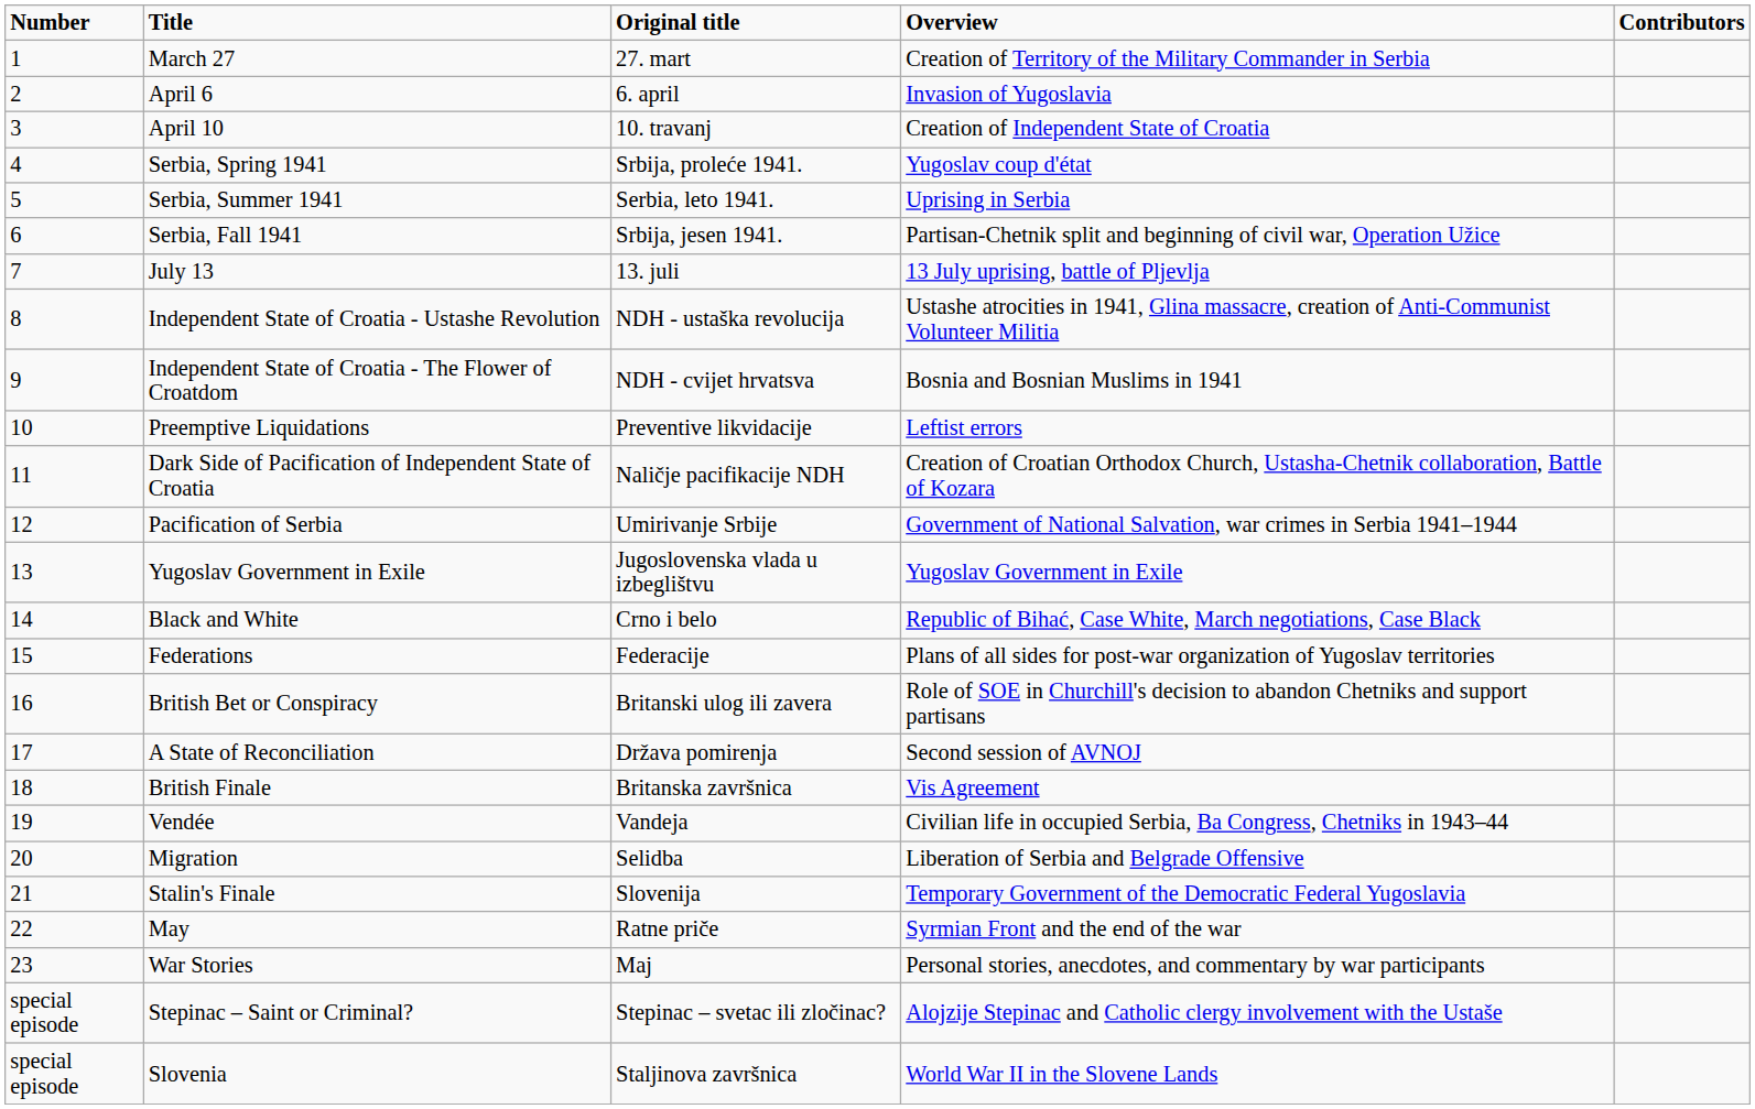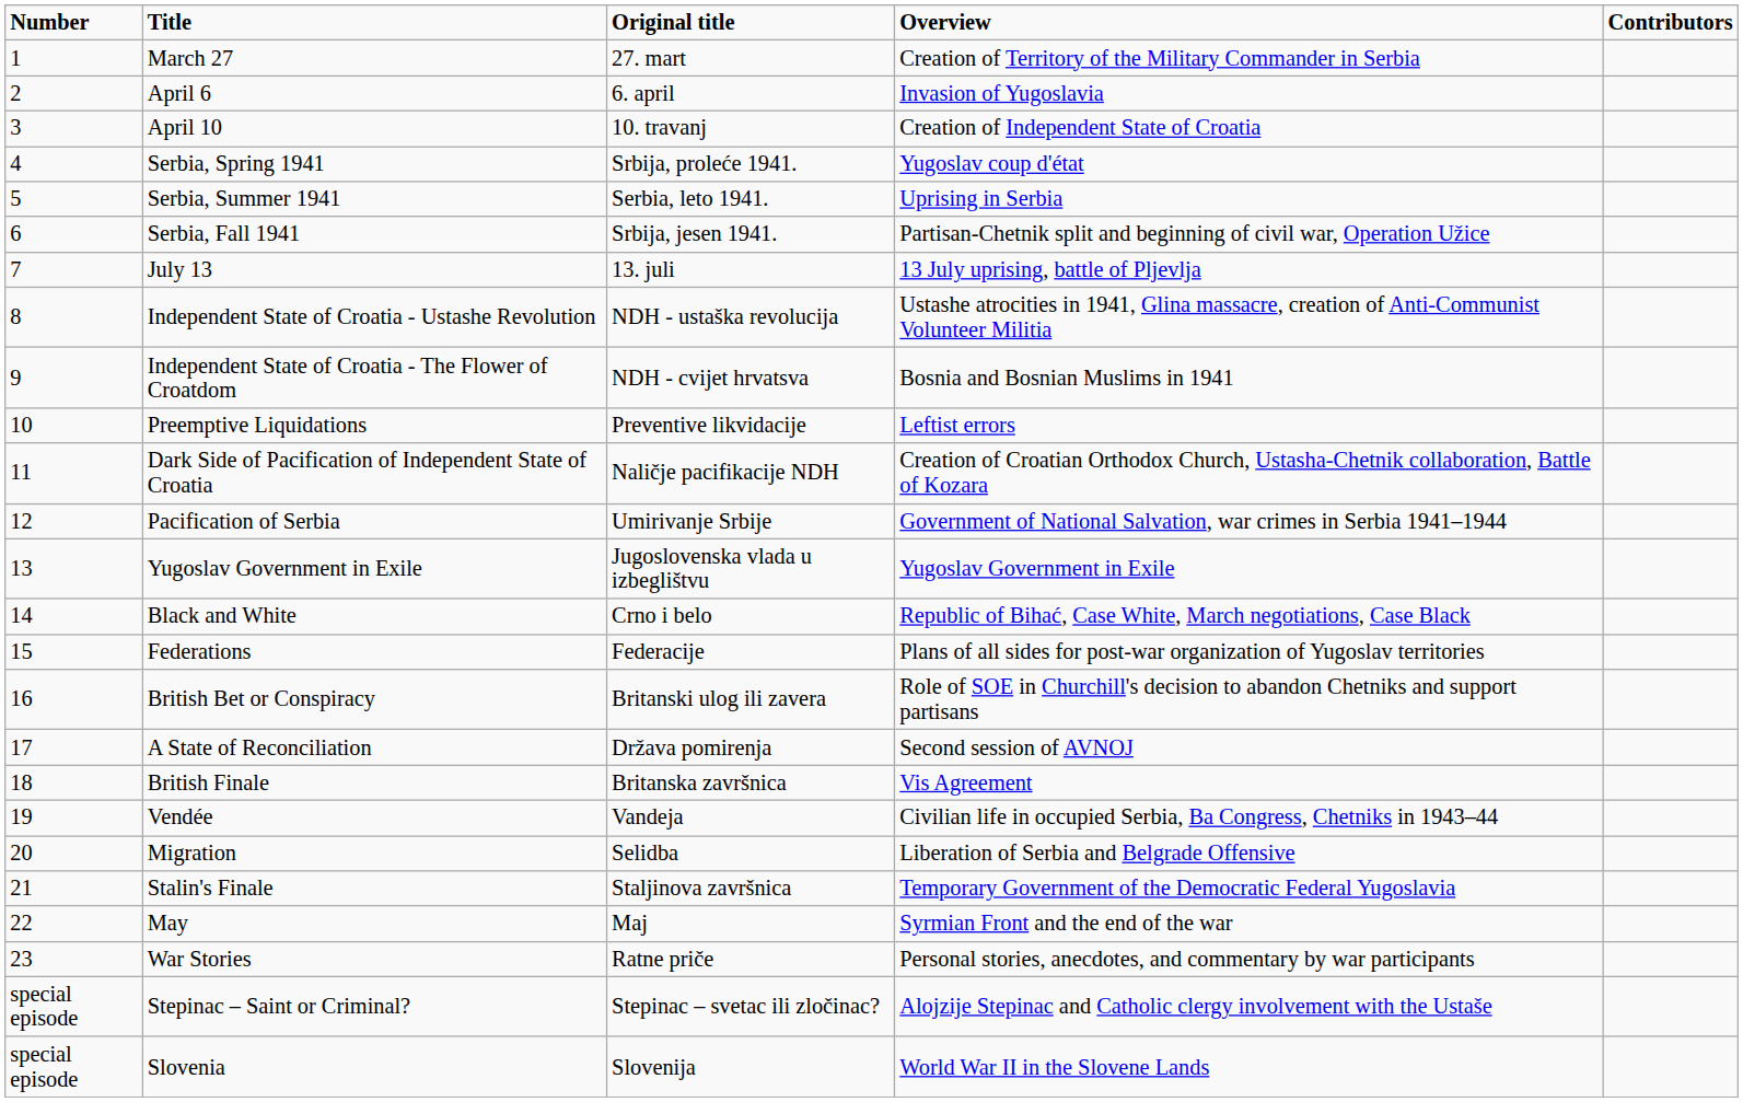 <table class="wikitable" border="1">
 <tr>
 <td><strong>Number</strong></td>
 <td><strong>Title</strong></td>
 <td><strong>Original title</strong></td>
 <td><strong>Overview</strong></td>
 <td><strong>Contributors</strong></td>
 </tr>
 <tr>
 <td>1</td>
 <td>March 27</td>
 <td>27. mart</td>
 <td>Creation of <a href='#'>Territory of the Military Commander in Serbia</a></td>
 <td></td>
 </tr>
 <tr>
 <td>2</td>
 <td>April 6</td>
 <td>6. april</td>
 <td><a href='#'>Invasion of Yugoslavia</a></td>
 <td></td>
 </tr>
 <tr>
 <td>3</td>
 <td>April 10</td>
 <td>10. travanj</td>
 <td>Creation of <a href='#'>Independent State of Croatia</a></td>
 <td></td>
 </tr>
 <tr>
 <td>4</td>
 <td>Serbia, Spring 1941</td>
 <td>Srbija, proleće 1941.</td>
 <td><a href='#'>Yugoslav coup d'état</a></td>
 <td></td>
 </tr>
 <tr>
 <td>5</td>
 <td>Serbia, Summer 1941</td>
 <td>Serbia, leto 1941.</td>
 <td><a href='#'>Uprising in Serbia</a></td>
 <td></td>
 </tr>
 <tr>
 <td>6</td>
 <td>Serbia, Fall 1941</td>
 <td>Srbija, jesen 1941.</td>
 <td>Partisan-Chetnik split and beginning of civil war, <a href='#'>Operation Užice</a></td>
 <td></td>
 </tr>
 <tr>
 <td>7</td>
 <td>July 13</td>
 <td>13. juli</td>
 <td><a href='#'>13 July uprising</a>, <a href='#'>battle of Pljevlja</a></td>
 <td></td>
 </tr>
 <tr>
 <td>8</td>
 <td>Independent State of Croatia - Ustashe Revolution</td>
 <td>NDH - ustaška revolucija</td>
 <td>Ustashe atrocities in 1941, <a href='#'>Glina massacre</a>, creation of <a href='#'>Anti-Communist Volunteer Militia</a></td>
 <td></td>
 </tr>
 <tr>
 <td>9</td>
 <td>Independent State of Croatia - The Flower of Croatdom</td>
 <td>NDH - cvijet hrvatsva</td>
 <td>Bosnia and Bosnian Muslims in 1941</td>
 <td></td>
 </tr>
 <tr>
 <td>10</td>
 <td>Preemptive Liquidations</td>
 <td>Preventive likvidacije</td>
 <td><a href='#'>Leftist errors</a></td>
 <td></td>
 </tr>
 <tr>
 <td>11</td>
 <td>Dark Side of Pacification of Independent State of Croatia</td>
 <td>Naličje pacifikacije NDH</td>
 <td>Creation of Croatian Orthodox Church, <a href='#'>Ustasha-Chetnik collaboration</a>, <a href='#'>Battle of Kozara</a></td>
 <td></td>
 </tr>
 <tr>
 <td>12</td>
 <td>Pacification of Serbia</td>
 <td>Umirivanje Srbije</td>
 <td><a href='#'>Government of National Salvation</a>, war crimes in Serbia 1941–1944</td>
 <td></td>
 </tr>
 <tr>
 <td>13</td>
 <td>Yugoslav Government in Exile</td>
 <td>Jugoslovenska vlada u izbeglištvu</td>
 <td><a href='#'>Yugoslav Government in Exile</a></td>
 <td></td>
 </tr>
 <tr>
 <td>14</td>
 <td>Black and White</td>
 <td>Crno i belo</td>
 <td><a href='#'>Republic of Bihać</a>, <a href='#'>Case White</a>, <a href='#'>March negotiations</a>, <a href='#'>Case Black</a></td>
 <td></td>
 </tr>
 <tr>
 <td>15</td>
 <td>Federations</td>
 <td>Federacije</td>
 <td>Plans of all sides for post-war organization of Yugoslav territories</td>
 <td></td>
 </tr>
 <tr>
 <td>16</td>
 <td>British Bet or Conspiracy</td>
 <td>Britanski ulog ili zavera</td>
 <td>Role of <a href='#'>SOE</a> in <a href='#'>Churchill</a>'s decision to abandon Chetniks and support partisans</td>
 <td></td>
 </tr>
 <tr>
 <td>17</td>
 <td>A State of Reconciliation</td>
 <td>Država pomirenja</td>
 <td>Second session of <a href='#'>AVNOJ</a></td>
 <td></td>
 </tr>
 <tr>
 <td>18</td>
 <td>British Finale</td>
 <td>Britanska završnica</td>
 <td><a href='#'>Vis Agreement</a></td>
 <td></td>
 </tr>
 <tr>
 <td>19</td>
 <td>Vendée</td>
 <td>Vandeja</td>
 <td>Civilian life in occupied Serbia, <a href='#'>Ba Congress</a>, <a href='#'>Chetniks</a> in 1943–44</td>
 <td></td>
 </tr>
 <tr>
 <td>20</td>
 <td>Migration</td>
 <td>Selidba</td>
 <td>Liberation of Serbia and <a href='#'>Belgrade Offensive</a></td>
 <td></td>
 </tr>
 <tr>
 <td>21</td>
 <td>Stalin's Finale</td>
-<td>Slovenija</td>
+<td>Staljinova završnica</td>
 <td><a href='#'>Temporary Government of the Democratic Federal Yugoslavia</a></td>
 <td></td>
 </tr>
 <tr>
 <td>22</td>
 <td>May</td>
-<td>Ratne priče</td>
+<td>Maj</td>
 <td><a href='#'>Syrmian Front</a> and the end of the war</td>
 <td></td>
 </tr>
 <tr>
 <td>23</td>
 <td>War Stories</td>
-<td>Maj</td>
+<td>Ratne priče</td>
 <td>Personal stories, anecdotes, and commentary by war participants</td>
 <td></td>
 </tr>
 <tr>
 <td>special episode</td>
 <td>Stepinac – Saint or Criminal?</td>
 <td>Stepinac – svetac ili zločinac?</td>
 <td><a href='#'>Alojzije Stepinac</a> and <a href='#'>Catholic clergy involvement with the Ustaše</a></td>
 <td></td>
 </tr>
 <tr>
 <td>special episode</td>
 <td>Slovenia</td>
-<td>Staljinova završnica</td>
+<td>Slovenija</td>
 <td><a href='#'>World War II in the Slovene Lands</a></td>
 <td></td>
 </tr>
 <tr>
 </tr>
 </table>
